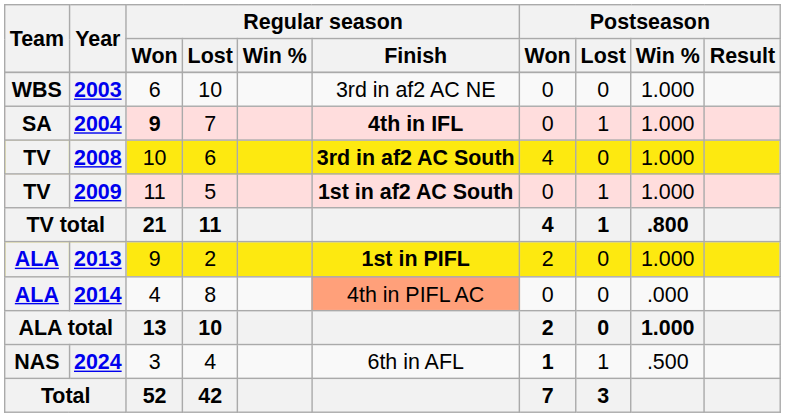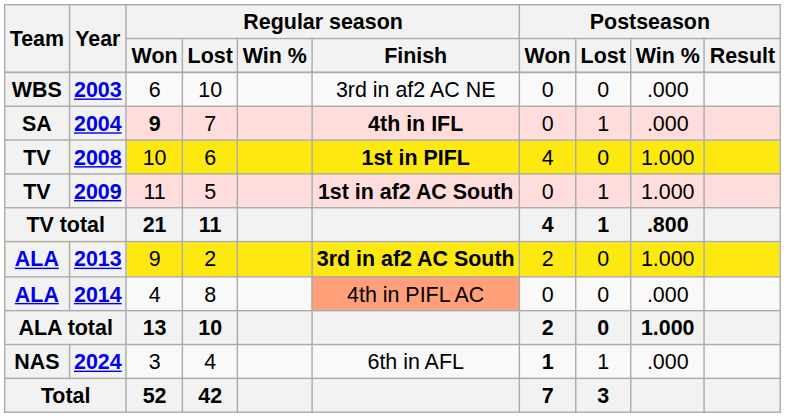 <table class="wikitable" style="font-size: 95%; text-align:center;">
 <tr>
 <th rowspan=2>Team</th>
 <th rowspan=2>Year</th>
 <th colspan=4>Regular season</th>
 <th colspan=4>Postseason</th>
 </tr>
 <tr>
 <th>Won</th>
 <th>Lost</th>
 <th>Win %</th>
 <th>Finish</th>
 <th>Won</th>
 <th>Lost</th>
 <th>Win %</th>
 <th>Result</th>
 </tr>
 <tr>
 </tr>
 <tr !>
 <th>WBS</th>
 <th><a href='#'>2003</a></th>
 <td>6</td>
 <td>10</td>
 <td></td>
 <td>3rd in af2 AC NE</td>
 <td>0</td>
 <td>0</td>
-<td>1.000</td>
+<td>.000</td>
 <td></td>
 </tr>
 <tr !  style="background:#fdd;">
 <th>SA</th>
 <th><a href='#'>2004</a></th>
 <td><strong>9</strong></td>
 <td>7</td>
 <td></td>
 <td><strong>4th in IFL</strong></td>
 <td>0</td>
 <td>1</td>
-<td>1.000</td>
+<td>.000</td>
 <td></td>
 </tr>
 <tr ! style="background:#FDE910;">
 <th>TV</th>
 <th><a href='#'>2008</a></th>
 <td>10</td>
 <td>6</td>
 <td></td>
-<td><strong>3rd in af2 AC South</strong></td>
+<td><strong>1st in PIFL</strong></td>
 <td>4</td>
 <td>0</td>
 <td>1.000</td>
 <td></td>
 </tr>
 <tr ! style="background:#fdd;">
 <th>TV</th>
 <th><a href='#'>2009</a></th>
 <td>11</td>
 <td>5</td>
 <td></td>
 <td><strong>1st in af2 AC South</strong></td>
 <td>0</td>
 <td>1</td>
 <td>1.000</td>
 <td></td>
 </tr>
 <tr>
 <th colspan="2">TV total</th>
 <th>21</th>
 <th>11</th>
 <th></th>
 <th></th>
 <th>4</th>
 <th>1</th>
 <th>.800</th>
 <th></th>
 </tr>
 <tr ! style="background:#FDE910;">
 <th><a href='#'>ALA</a></th>
 <th><a href='#'>2013</a></th>
 <td>9</td>
 <td>2</td>
 <td></td>
-<td><strong>1st in PIFL</strong></td>
+<td><strong>3rd in af2 AC South</strong></td>
 <td>2</td>
 <td>0</td>
 <td>1.000</td>
 <td></td>
 </tr>
 <tr !>
 <th><a href='#'>ALA</a></th>
 <th><a href='#'>2014</a></th>
 <td>4</td>
 <td>8</td>
 <td></td>
 <td style="background: lightsalmon;">4th in PIFL AC</td>
 <td>0</td>
 <td>0</td>
 <td>.000</td>
 <td></td>
 </tr>
 <tr>
 <th colspan="2">ALA total</th>
 <th>13</th>
 <th>10</th>
 <th></th>
 <th></th>
 <th>2</th>
 <th>0</th>
 <th>1.000</th>
 <th></th>
 </tr>
 <tr !>
 <th>NAS</th>
 <th><a href='#'>2024</a></th>
 <td>3</td>
 <td>4</td>
 <td></td>
 <td>6th in AFL</td>
 <td><strong>1</strong></td>
 <td>1</td>
-<td>.500</td>
+<td>.000</td>
 <td></td>
 </tr>
 <tr>
 <th colspan=2>Total</th>
 <th>52</th>
 <th>42</th>
 <th></th>
 <th></th>
 <th>7</th>
 <th>3</th>
 <th></th>
 <th></th>
 </tr>
 </table>
